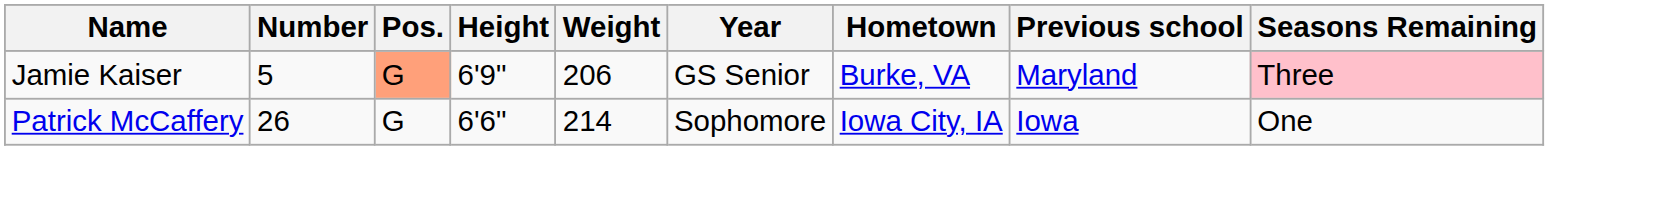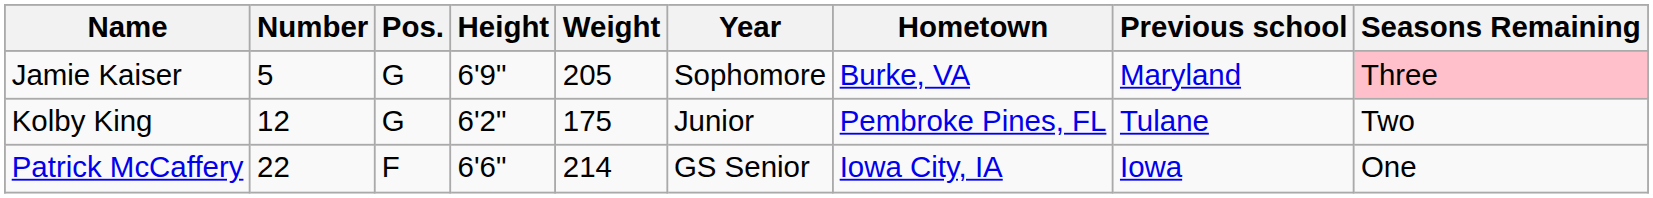 <table class="wikitable sortable" border="1">
 <tr>
 <th>Name</th>
 <th>Number</th>
 <th>Pos.</th>
 <th>Height</th>
 <th>Weight</th>
 <th>Year</th>
 <th>Hometown</th>
 <th class="unsortable">Previous school</th>
 <th>Seasons Remaining</th>
 </tr>
 <tr>
 <td>Jamie Kaiser</td>
 <td>5</td>
-<td style="background: lightsalmon;">G</td>
+<td>G</td>
 <td>6'9"</td>
-<td>206</td>
-<td>GS Senior</td>
+<td>205</td>
+<td>Sophomore</td>
 <td><a href='#'>Burke, VA</a></td>
 <td><a href='#'>Maryland</a></td>
 <td style="background: pink;">Three</td>
 </tr>
 <tr>
+<td>Kolby King</td>
+<td>12</td>
+<td>G</td>
+<td>6'2"</td>
+<td>175</td>
+<td>Junior</td>
+<td><a href='#'>Pembroke Pines, FL</a></td>
+<td><a href='#'>Tulane</a></td>
+<td>Two</td>
+</tr>
+<tr>
 <td><a href='#'>Patrick McCaffery</a></td>
-<td>26</td>
-<td>G</td>
+<td>22</td>
+<td>F</td>
 <td>6'6"</td>
 <td>214</td>
-<td>Sophomore</td>
+<td>GS Senior</td>
 <td><a href='#'>Iowa City, IA</a></td>
 <td><a href='#'>Iowa</a></td>
 <td>One</td>
 </tr>
 </table>
